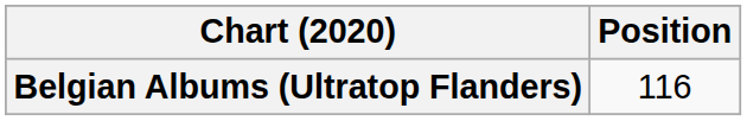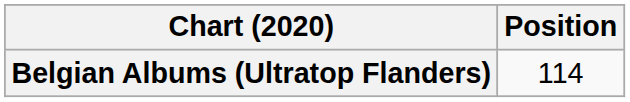 <table class="wikitable plainrowheaders" style="text-align:center">
 <tr>
 <th scope="col">Chart (2020)</th>
 <th scope="col">Position</th>
 </tr>
 <tr>
 <th scope="row">Belgian Albums (Ultratop Flanders)</th>
-<td>116</td>
+<td>114</td>
 </tr>
 </table>
